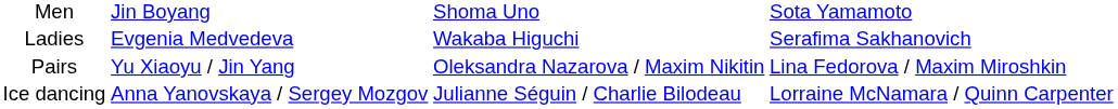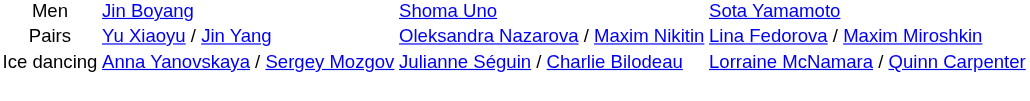 <table>
 <tr>
 <td align=center>Men</td>
 <td> <a href='#'>Jin Boyang</a></td>
 <td> <a href='#'>Shoma Uno</a></td>
 <td> <a href='#'>Sota Yamamoto</a></td>
-</tr>
-<tr>
-<td align=center>Ladies</td>
-<td> <a href='#'>Evgenia Medvedeva</a></td>
-<td> <a href='#'>Wakaba Higuchi</a></td>
-<td> <a href='#'>Serafima Sakhanovich</a></td>
 </tr>
 <tr>
 <td align=center>Pairs</td>
 <td> <a href='#'>Yu Xiaoyu</a> / <a href='#'>Jin Yang</a></td>
 <td> <a href='#'>Oleksandra Nazarova</a> / <a href='#'>Maxim Nikitin</a></td>
 <td> <a href='#'>Lina Fedorova</a> / <a href='#'>Maxim Miroshkin</a></td>
 </tr>
 <tr>
 <td align=center>Ice dancing</td>
 <td> <a href='#'>Anna Yanovskaya</a> / <a href='#'>Sergey Mozgov</a></td>
 <td> <a href='#'>Julianne Séguin</a> / <a href='#'>Charlie Bilodeau</a></td>
 <td> <a href='#'>Lorraine McNamara</a> / <a href='#'>Quinn Carpenter</a></td>
 </tr>
 </table>
